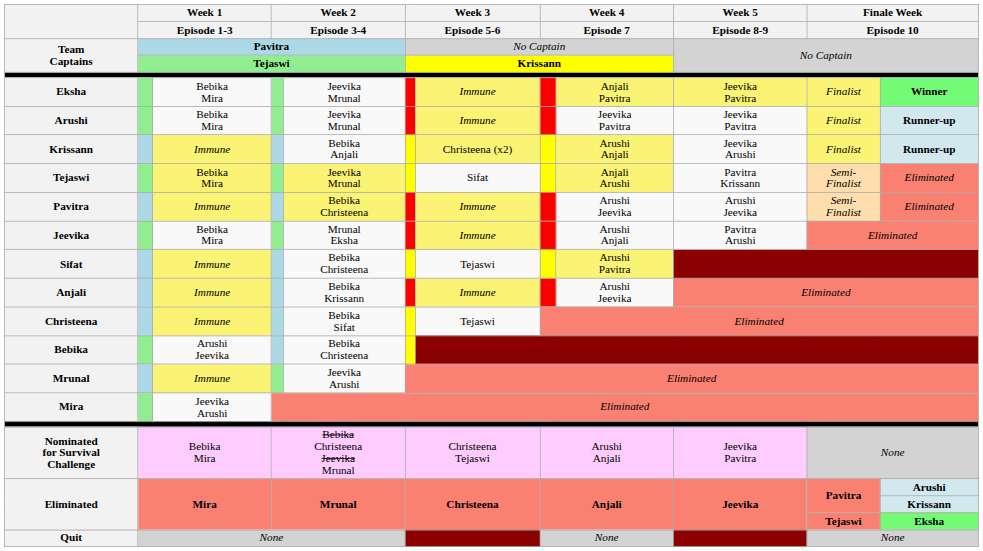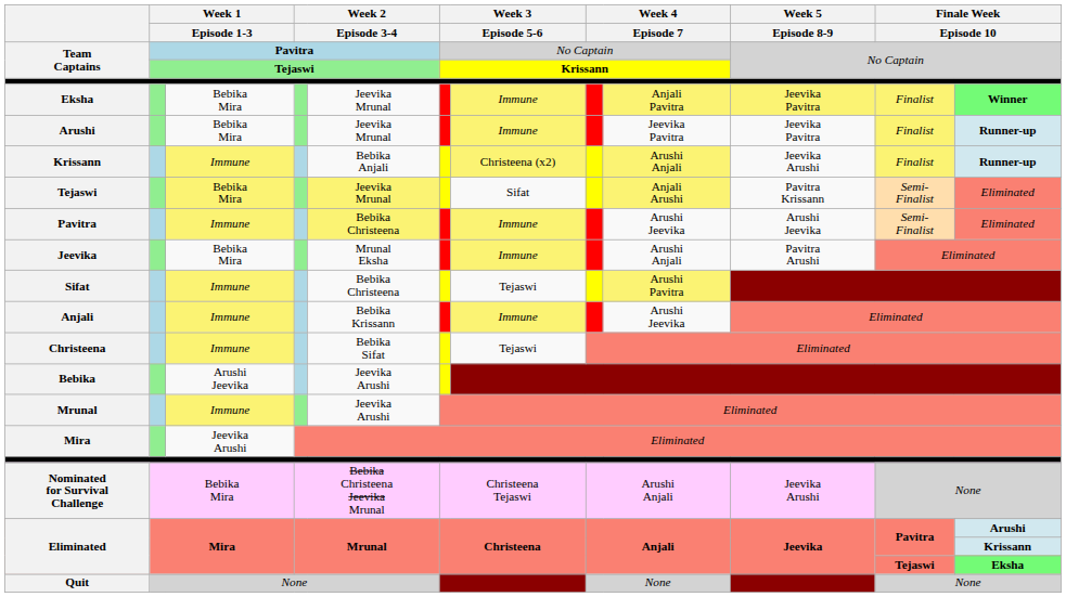 <table class="wikitable" style="text-align:center; font-size:90%; line-height:15px;">
 <tr>
 <th rowspan="2" style="width: 6%;"></th>
 <th colspan="2" style="width: 6%;">Week 1</th>
 <th colspan="2" rowspan="1" style="width: 6%;">Week 2</th>
 <th colspan="2" rowspan="1" style="width: 6%;">Week 3</th>
 <th colspan="2" rowspan="1" style="width: 6%;">Week 4</th>
 <th rowspan="1" style="width: 6%;">Week 5</th>
 <th colspan="2" style="width: 6%;">Finale Week</th>
 </tr>
 <tr>
 <th colspan="2">Episode 1-3</th>
 <th colspan="2">Episode 3-4</th>
 <th colspan="2">Episode 5-6</th>
 <th colspan="2">Episode 7</th>
 <th>Episode 8-9</th>
 <th colspan="2">Episode 10</th>
 </tr>
 <tr>
 <th rowspan="2">Team<br>Captains</th>
 <td colspan="4" style="background:lightblue;"><strong>Pavitra</strong></td>
 <td colspan="4" style="background:lightgrey;"><em>No Captain</em></td>
 <td colspan="3" rowspan="2" style="background:lightgrey;"><em>No Captain</em></td>
 </tr>
 <tr>
 <td colspan="4" style="background:lightgreen;"><strong>Tejaswi</strong></td>
 <td colspan="4" style="background:yellow;"><strong>Krissann</strong></td>
 </tr>
 <tr>
 <td colspan="12" style="background:#000000;"></td>
 </tr>
 <tr>
 <th>Eksha</th>
 <td style="background:lightgreen;"></td>
 <td>Bebika<br>Mira</td>
 <td style="background:lightgreen;"></td>
 <td>Jeevika<br>Mrunal</td>
 <td style="background:red;"></td>
 <td style="background:#FBF373;"><em>Immune</em></td>
 <td style="background:red;"></td>
 <td style="background:#FBF373;">Anjali<br>Pavitra</td>
 <td style="background:#FBF373;">Jeevika<br>Pavitra</td>
 <td style="background:#FBF373;"><em>Finalist</em></td>
 <td style="background:#73FB76;"><strong>Winner</strong></td>
 </tr>
 <tr>
 <th>Arushi</th>
 <td style="background:lightgreen;"></td>
 <td>Bebika<br>Mira</td>
 <td style="background:lightgreen;"></td>
 <td>Jeevika<br>Mrunal</td>
 <td style="background:red;"></td>
 <td style="background:#FBF373;"><em>Immune</em></td>
 <td style="background:red;"></td>
 <td>Jeevika<br>Pavitra</td>
 <td>Jeevika<br>Pavitra</td>
 <td style="background:#FBF373;"><em>Finalist</em></td>
 <td style="background:#D1E8EF;"><strong>Runner-up</strong></td>
 </tr>
 <tr>
 <th>Krissann</th>
 <td style="background:lightblue;"></td>
 <td style="background:#FBF373;"><em>Immune</em></td>
 <td style="background:lightblue;"></td>
 <td>Bebika<br>Anjali</td>
 <td style="background:yellow;"></td>
 <td style="background:#FBF373;">Christeena (x2)</td>
 <td style="background:yellow;"></td>
 <td style="background:#FBF373;">Arushi<br>Anjali</td>
 <td>Jeevika<br>Arushi</td>
 <td style="background:#FBF373;"><em>Finalist</em></td>
 <td style="background:#D1E8EF;"><strong>Runner-up</strong></td>
 </tr>
 <tr>
 <th>Tejaswi</th>
 <td style="background:lightgreen;"></td>
 <td style="background:#FBF373;">Bebika<br>Mira</td>
 <td style="background:lightgreen;"></td>
 <td style="background:#FBF373;">Jeevika<br>Mrunal</td>
 <td style="background:yellow;"></td>
 <td>Sifat</td>
 <td style="background:yellow;"></td>
 <td style="background:#FBF373;">Anjali<br>Arushi</td>
 <td>Pavitra<br>Krissann</td>
 <td style="background:navajowhite;"><em>Semi-<br>Finalist</em></td>
 <td style="background:salmon;"><em>Eliminated</em></td>
 </tr>
 <tr>
 <th>Pavitra</th>
 <td style="background:lightblue;"></td>
 <td style="background:#FBF373;"><em>Immune</em></td>
 <td style="background:lightblue;"></td>
 <td style="background:#FBF373;">Bebika<br>Christeena</td>
 <td style="background:red;"></td>
 <td style="background:#FBF373;"><em>Immune</em></td>
 <td style="background:red;"></td>
 <td>Arushi<br>Jeevika</td>
 <td>Arushi<br>Jeevika</td>
 <td style="background:navajowhite;"><em>Semi-<br>Finalist</em></td>
 <td style="background:salmon;"><em>Eliminated</em></td>
 </tr>
 <tr>
 <th>Jeevika</th>
 <td style="background:lightgreen;"></td>
 <td>Bebika<br>Mira</td>
 <td style="background:lightgreen;"></td>
 <td>Mrunal<br>Eksha</td>
 <td style="background:red;"></td>
 <td style="background:#FBF373;"><em>Immune</em></td>
 <td style="background:red;"></td>
 <td>Arushi<br>Anjali</td>
 <td>Pavitra<br>Arushi</td>
 <td colspan="2" style="background:salmon;"><em>Eliminated</em></td>
 </tr>
 <tr>
 <th>Sifat</th>
 <td style="background:lightblue;"></td>
 <td style="background:#FBF373;"><em>Immune</em></td>
 <td style="background:lightblue;"></td>
 <td>Bebika<br>Christeena</td>
 <td style="background:yellow;"></td>
 <td>Tejaswi</td>
 <td style="background:yellow;"></td>
 <td style="background:#FBF373;">Arushi<br>Pavitra</td>
 <td colspan="3" style="background:darkred;"><em></em></td>
 </tr>
 <tr>
 <th>Anjali</th>
 <td style="background:lightblue;"></td>
 <td style="background:#FBF373;"><em>Immune</em></td>
 <td style="background:lightblue;"></td>
 <td>Bebika<br>Krissann</td>
 <td style="background:red;"></td>
 <td style="background:#FBF373;"><em>Immune</em></td>
 <td style="background:red;"></td>
 <td>Arushi<br>Jeevika</td>
 <td colspan="3" style="background:salmon;"><em>Eliminated</em></td>
 </tr>
 <tr>
 <th>Christeena</th>
 <td style="background:lightblue;"></td>
 <td style="background:#FBF373;"><em>Immune</em></td>
 <td style="background:lightblue;"></td>
 <td>Bebika<br>Sifat</td>
 <td style="background:yellow;"></td>
 <td>Tejaswi</td>
 <td colspan="5" style="background:salmon;"><em>Eliminated</em></td>
 </tr>
 <tr>
 <th>Bebika</th>
 <td style="background:lightgreen;"></td>
 <td>Arushi<br>Jeevika</td>
 <td style="background:lightblue;"></td>
-<td>Bebika<br>Christeena</td>
+<td>Jeevika<br>Arushi</td>
 <td style="background:yellow;"></td>
 <td colspan="6" style="background:darkred;"><em></em></td>
 </tr>
 <tr>
 <th>Mrunal</th>
 <td style="background:lightblue;"></td>
 <td style="background:#FBF373;"><em>Immune</em></td>
 <td style="background:lightgreen;"></td>
 <td>Jeevika<br>Arushi</td>
 <td colspan="7" style="background:salmon;"><em>Eliminated</em></td>
 </tr>
 <tr>
 <th>Mira</th>
 <td style="background:lightgreen;"></td>
 <td>Jeevika<br>Arushi</td>
 <td colspan="9" style="background:salmon;"><em>Eliminated</em></td>
 </tr>
 <tr>
 <td colspan="12" style="background:#000000;"></td>
 </tr>
 <tr style="background:#fcf;">
 <th>Nominated<br>for Survival<br>Challenge</th>
 <td colspan="2">Bebika<br>Mira</td>
 <td colspan="2"><s>Bebika</s><br>Christeena<br><s>Jeevika</s><br>Mrunal</td>
 <td colspan="2">Christeena<br>Tejaswi</td>
 <td colspan="2">Arushi<br>Anjali</td>
-<td>Jeevika<br>Pavitra</td>
+<td>Jeevika<br>Arushi</td>
 <td colspan="2" style="background:lightgrey;"><em>None</em></td>
 </tr>
 <tr style="background:salmon;">
 <th rowspan="3">Eliminated</th>
 <td colspan="2" rowspan="3"><strong>Mira</strong></td>
 <td colspan="2" rowspan="3"><strong>Mrunal</strong></td>
 <td colspan="2" rowspan="3"><strong>Christeena</strong></td>
 <td colspan="2" rowspan="3"><strong>Anjali</strong></td>
 <td rowspan="3"><strong>Jeevika</strong></td>
 <td rowspan="2"><strong>Pavitra</strong></td>
 <td style="background:#D1E8EF;"><strong>Arushi</strong></td>
 </tr>
 <tr>
 <td style="background:#D1E8EF;"><strong>Krissann</strong></td>
 </tr>
 <tr style="background:salmon;">
 <td><strong>Tejaswi</strong></td>
 <td style="background:#73FB76;"><strong>Eksha</strong></td>
 </tr>
 <tr style="background:lightgrey;" |>
 <th>Quit</th>
 <td colspan="4"><em>None</em></td>
 <td colspan="2" style="background:darkred;"><strong></strong></td>
 <td colspan="2"><em>None</em></td>
 <td style="background:darkred;"><strong></strong></td>
 <td colspan="2"><em>None</em></td>
 </tr>
 </table>
